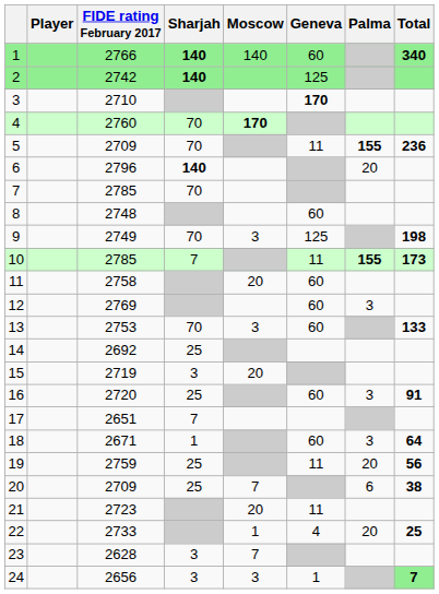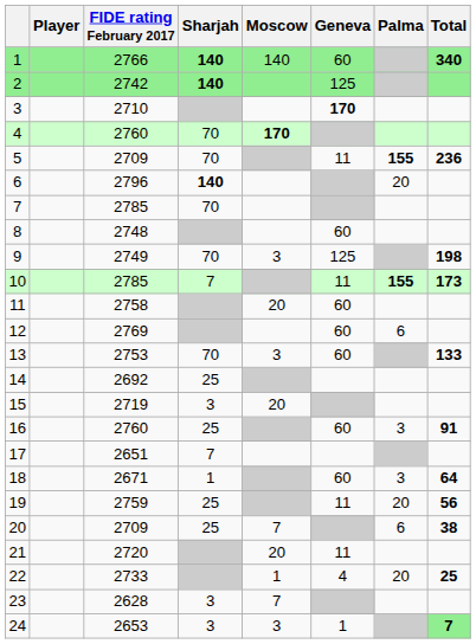 <table class="wikitable sortable" style="text-align: center;">
 <tr>
 <th></th>
 <th>Player</th>
 <th><a href='#'>FIDE rating</a><br><small>February 2017</small></th>
 <th>Sharjah</th>
 <th data-sort-type="number">Moscow</th>
 <th>Geneva</th>
 <th>Palma</th>
 <th data-sort-type="number">Total</th>
 </tr>
 <tr style="background:lightgreen;">
 <td>1</td>
 <td style="text-align:left;"></td>
 <td>2766</td>
 <td><strong>140</strong></td>
 <td>140</td>
 <td>60</td>
 <td style="background:#ccc;"></td>
 <td><strong>340</strong></td>
 </tr>
 <tr style="background:lightgreen;">
 <td>2</td>
 <td style="text-align:left;"></td>
 <td>2742</td>
 <td><strong>140</strong></td>
 <td></td>
 <td>125</td>
 <td style="background:#ccc;"></td>
 <td><strong></strong></td>
 </tr>
 <tr>
 <td>3</td>
 <td style="text-align:left;"></td>
 <td>2710</td>
 <td style="background:#ccc;"></td>
 <td></td>
 <td><strong>170</strong></td>
 <td></td>
 <td><strong></strong></td>
 </tr>
 <tr style="background:#ccffcc;">
 <td>4</td>
 <td style="text-align:left;"></td>
 <td>2760</td>
 <td>70</td>
 <td><strong>170</strong></td>
 <td style="background:#ccc;"></td>
 <td></td>
 <td><strong></strong></td>
 </tr>
 <tr>
 <td>5</td>
 <td style="text-align:left;"></td>
 <td>2709</td>
 <td>70</td>
 <td style="background:#ccc;"></td>
 <td>11</td>
 <td><strong>155</strong></td>
 <td><strong>236</strong></td>
 </tr>
 <tr>
 <td>6</td>
 <td style="text-align:left;"></td>
 <td>2796</td>
 <td><strong>140</strong></td>
 <td></td>
 <td style="background:#ccc;"></td>
 <td>20</td>
 <td><strong></strong></td>
 </tr>
 <tr>
 <td>7</td>
 <td style="text-align:left;"></td>
 <td>2785</td>
 <td>70</td>
 <td></td>
 <td style="background:#ccc;"></td>
 <td></td>
 <td><strong></strong></td>
 </tr>
 <tr>
 <td>8</td>
 <td style="text-align:left;"></td>
 <td>2748</td>
 <td style="background:#ccc;"></td>
 <td></td>
 <td>60</td>
 <td></td>
 <td><strong></strong></td>
 </tr>
 <tr>
 <td>9</td>
 <td style="text-align:left;"></td>
 <td>2749</td>
 <td>70</td>
 <td>3</td>
 <td>125</td>
 <td style="background:#ccc;"></td>
 <td><strong>198</strong></td>
 </tr>
 <tr style="background:#ccffcc;">
 <td>10</td>
 <td style="text-align:left;"></td>
 <td>2785</td>
 <td>7</td>
 <td style="background:#ccc;"></td>
 <td>11</td>
 <td><strong>155</strong></td>
 <td><strong>173</strong></td>
 </tr>
 <tr>
 <td>11</td>
 <td style="text-align:left;"></td>
 <td>2758</td>
 <td style="background:#ccc;"></td>
 <td>20</td>
 <td>60</td>
 <td></td>
 <td><strong></strong></td>
 </tr>
 <tr>
 <td>12</td>
 <td style="text-align:left;"></td>
 <td>2769</td>
 <td style="background:#ccc;"></td>
 <td></td>
 <td>60</td>
-<td>3</td>
+<td>6</td>
 <td><strong></strong></td>
 </tr>
 <tr>
 <td>13</td>
 <td style="text-align:left;"></td>
 <td>2753</td>
 <td>70</td>
 <td>3</td>
 <td>60</td>
 <td style="background:#ccc;"></td>
 <td><strong>133</strong></td>
 </tr>
 <tr>
 <td>14</td>
 <td style="text-align:left;"></td>
 <td>2692</td>
 <td>25</td>
 <td style="background:#ccc;"></td>
 <td></td>
 <td></td>
 <td><strong></strong></td>
 </tr>
 <tr>
 <td>15</td>
 <td style="text-align:left;"></td>
 <td>2719</td>
 <td>3</td>
 <td>20</td>
 <td style="background:#ccc;"></td>
 <td></td>
 <td><strong></strong></td>
 </tr>
 <tr>
 <td>16</td>
 <td style="text-align:left;"></td>
-<td>2720</td>
+<td>2760</td>
 <td>25</td>
 <td style="background:#ccc;"></td>
 <td>60</td>
 <td>3</td>
 <td><strong>91</strong></td>
 </tr>
 <tr>
 <td>17</td>
 <td style="text-align:left;"></td>
 <td>2651</td>
 <td>7</td>
 <td></td>
 <td></td>
 <td style="background:#ccc;"></td>
 <td><strong></strong></td>
 </tr>
 <tr>
 <td>18</td>
 <td style="text-align:left;"></td>
 <td>2671</td>
 <td>1</td>
 <td style="background:#ccc;"></td>
 <td>60</td>
 <td>3</td>
 <td><strong>64</strong></td>
 </tr>
 <tr>
 <td>19</td>
 <td style="text-align:left;"></td>
 <td>2759</td>
 <td>25</td>
 <td style="background:#ccc;"></td>
 <td>11</td>
 <td>20</td>
 <td><strong>56</strong></td>
 </tr>
 <tr>
 <td>20</td>
 <td style="text-align:left;"></td>
 <td>2709</td>
 <td>25</td>
 <td>7</td>
 <td style="background:#ccc;"></td>
 <td>6</td>
 <td><strong>38</strong></td>
 </tr>
 <tr>
 <td>21</td>
 <td style="text-align:left;"></td>
-<td>2723</td>
+<td>2720</td>
 <td style="background:#ccc;"></td>
 <td>20</td>
 <td>11</td>
 <td></td>
 <td><strong></strong></td>
 </tr>
 <tr>
 <td>22</td>
 <td style="text-align:left;"></td>
 <td>2733</td>
 <td style="background:#ccc;"></td>
 <td>1</td>
 <td>4</td>
 <td>20</td>
 <td><strong>25</strong></td>
 </tr>
 <tr>
 <td>23</td>
 <td style="text-align:left;"></td>
 <td>2628</td>
 <td>3</td>
 <td>7</td>
 <td style="background:#ccc;"></td>
 <td></td>
 <td><strong></strong></td>
 </tr>
 <tr>
 <td>24</td>
 <td style="text-align:left;"></td>
-<td>2656</td>
+<td>2653</td>
 <td>3</td>
 <td>3</td>
 <td>1</td>
 <td style="background:#ccc;"></td>
 <td style="background: lightgreen;"><strong>7</strong></td>
 </tr>
 </table>
